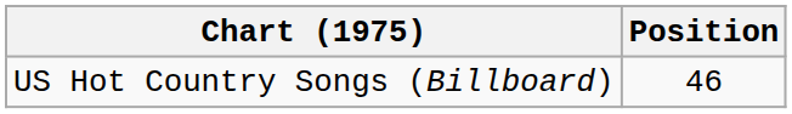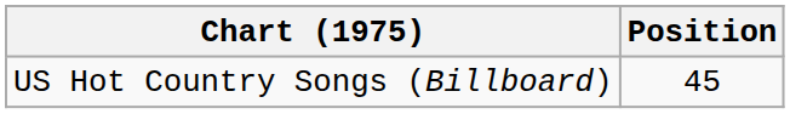 <table class="wikitable">
 <tr>
 <th>Chart (1975)</th>
 <th>Position</th>
 </tr>
 <tr>
 <td>US Hot Country Songs (<em>Billboard</em>)</td>
-<td align="center">46</td>
+<td align="center">45</td>
 </tr>
 </table>
